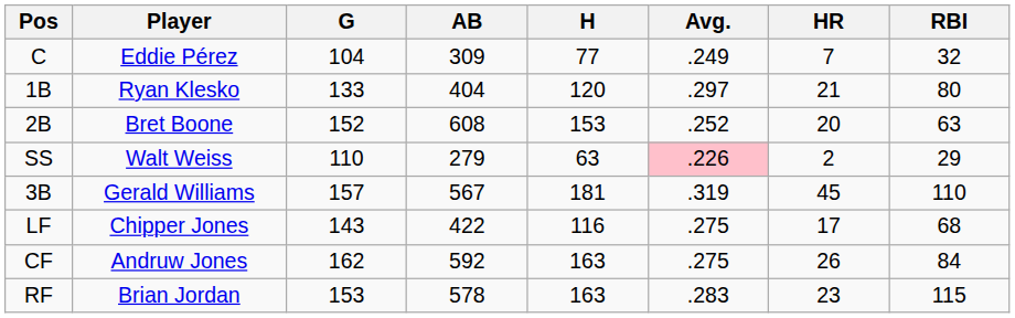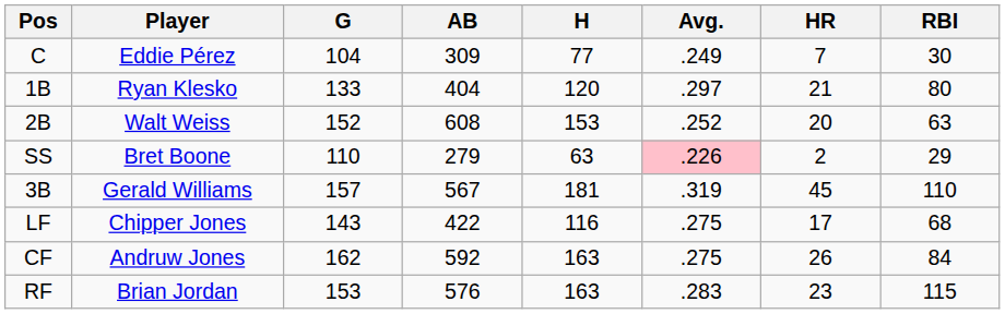 <table class="wikitable sortable">
 <tr>
 <th bgcolor="#DDDDFF" width="5%">Pos</th>
 <th bgcolor="#DDDDFF" width="16%">Player</th>
 <th bgcolor="#DDDDFF" width="9%">G</th>
 <th bgcolor="#DDDDFF" width="9%">AB</th>
 <th bgcolor="#DDDDFF" width="9%">H</th>
 <th bgcolor="#DDDDFF" width="9%">Avg.</th>
 <th bgcolor="#DDDDFF" width="9%">HR</th>
 <th bgcolor="#DDDDFF" width="9%">RBI</th>
 </tr>
 <tr align="center">
 <td>C</td>
 <td><a href='#'>Eddie Pérez</a></td>
 <td>104</td>
 <td>309</td>
 <td>77</td>
 <td>.249</td>
 <td>7</td>
-<td>32</td>
+<td>30</td>
 </tr>
 <tr align="center">
 <td>1B</td>
 <td><a href='#'>Ryan Klesko</a></td>
 <td>133</td>
 <td>404</td>
 <td>120</td>
 <td>.297</td>
 <td>21</td>
 <td>80</td>
 </tr>
 <tr align="center">
 <td>2B</td>
-<td><a href='#'>Bret Boone</a></td>
+<td><a href='#'>Walt Weiss</a></td>
 <td>152</td>
 <td>608</td>
 <td>153</td>
 <td>.252</td>
 <td>20</td>
 <td>63</td>
 </tr>
 <tr align="center">
 <td>SS</td>
-<td><a href='#'>Walt Weiss</a></td>
+<td><a href='#'>Bret Boone</a></td>
 <td>110</td>
 <td>279</td>
 <td>63</td>
 <td style="background: pink;">.226</td>
 <td>2</td>
 <td>29</td>
 </tr>
 <tr align="center">
 <td>3B</td>
 <td><a href='#'>Gerald Williams</a></td>
 <td>157</td>
 <td>567</td>
 <td>181</td>
 <td>.319</td>
 <td>45</td>
 <td>110</td>
 </tr>
 <tr align="center">
 <td>LF</td>
 <td><a href='#'>Chipper Jones</a></td>
 <td>143</td>
 <td>422</td>
 <td>116</td>
 <td>.275</td>
 <td>17</td>
 <td>68</td>
 </tr>
 <tr align="center">
 <td>CF</td>
 <td><a href='#'>Andruw Jones</a></td>
 <td>162</td>
 <td>592</td>
 <td>163</td>
 <td>.275</td>
 <td>26</td>
 <td>84</td>
 </tr>
 <tr align="center">
 <td>RF</td>
 <td><a href='#'>Brian Jordan</a></td>
 <td>153</td>
-<td>578</td>
+<td>576</td>
 <td>163</td>
 <td>.283</td>
 <td>23</td>
 <td>115</td>
 </tr>
 </table>
